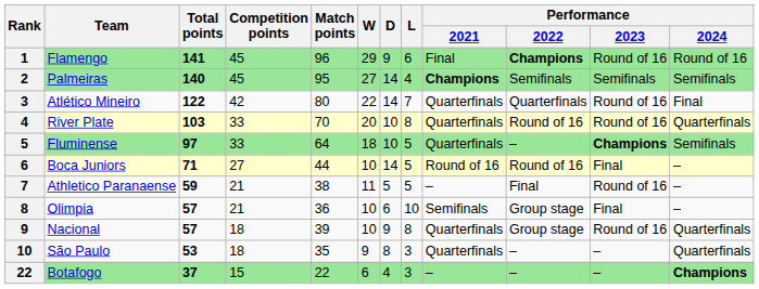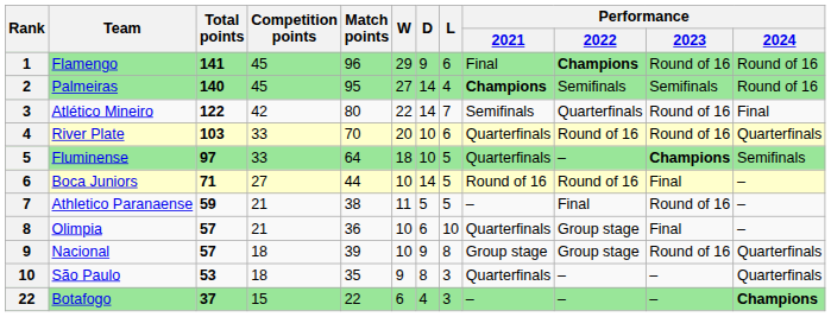 <table class="wikitable style="text-align:center;">
 <tr>
 <th rowspan="2">Rank</th>
 <th rowspan="2">Team</th>
 <th rowspan="2">Total<br>points</th>
 <th rowspan="2">Competition<br>points</th>
 <th rowspan="2">Match<br>points</th>
 <th rowspan="2">W</th>
 <th rowspan="2">D</th>
 <th rowspan="2">L</th>
 <th colspan="4">Performance</th>
 </tr>
 <tr>
 <th><a href='#'>2021</a></th>
 <th><a href='#'>2022</a></th>
 <th><a href='#'>2023</a></th>
 <th><a href='#'>2024</a></th>
 </tr>
 <tr style="background:#99e699;">
 <th>1</th>
 <td style="text-align:left;"> <a href='#'>Flamengo</a></td>
 <td><strong>141</strong></td>
 <td>45</td>
 <td>96</td>
 <td>29</td>
 <td>9</td>
 <td>6</td>
 <td>Final</td>
 <td><strong>Champions</strong></td>
 <td>Round of 16</td>
 <td>Round of 16</td>
 </tr>
 <tr style="background:#99e699;">
 <th>2</th>
 <td style="text-align:left;"> <a href='#'>Palmeiras</a></td>
 <td><strong>140</strong></td>
 <td>45</td>
 <td>95</td>
 <td>27</td>
 <td>14</td>
 <td>4</td>
 <td><strong>Champions</strong></td>
 <td>Semifinals</td>
 <td>Semifinals</td>
-<td>Semifinals</td>
+<td>Round of 16</td>
 </tr>
 <tr>
 <th>3</th>
 <td style="text-align:left;"> <a href='#'>Atlético Mineiro</a></td>
 <td><strong>122</strong></td>
 <td>42</td>
 <td>80</td>
 <td>22</td>
 <td>14</td>
 <td>7</td>
-<td>Quarterfinals</td>
+<td>Semifinals</td>
 <td>Quarterfinals</td>
 <td>Round of 16</td>
 <td>Final</td>
 </tr>
 <tr style="background:#FFFFCC;">
 <th>4</th>
 <td style="text-align:left;"> <a href='#'>River Plate</a></td>
 <td><strong>103</strong></td>
 <td>33</td>
 <td>70</td>
 <td>20</td>
 <td>10</td>
-<td>8</td>
+<td>6</td>
 <td>Quarterfinals</td>
 <td>Round of 16</td>
 <td>Round of 16</td>
 <td>Quarterfinals</td>
 </tr>
 <tr style="background:#99e699;">
 <th>5</th>
 <td style="text-align:left;"> <a href='#'>Fluminense</a></td>
 <td><strong>97</strong></td>
 <td>33</td>
 <td>64</td>
 <td>18</td>
 <td>10</td>
 <td>5</td>
 <td>Quarterfinals</td>
 <td>–</td>
 <td><strong>Champions</strong></td>
 <td>Semifinals</td>
 </tr>
 <tr style="background:#FFFFCC;">
 <th>6</th>
 <td style="text-align:left;"> <a href='#'>Boca Juniors</a></td>
 <td><strong>71</strong></td>
 <td>27</td>
 <td>44</td>
 <td>10</td>
 <td>14</td>
 <td>5</td>
 <td>Round of 16</td>
 <td>Round of 16</td>
 <td>Final</td>
 <td>–</td>
 </tr>
 <tr>
 <th>7</th>
 <td style="text-align:left;"> <a href='#'>Athletico Paranaense</a></td>
 <td><strong>59</strong></td>
 <td>21</td>
 <td>38</td>
 <td>11</td>
 <td>5</td>
 <td>5</td>
 <td>–</td>
 <td>Final</td>
 <td>Round of 16</td>
 <td>–</td>
 </tr>
 <tr>
 <th>8</th>
 <td style="text-align:left;"> <a href='#'>Olimpia</a></td>
 <td><strong>57</strong></td>
 <td>21</td>
 <td>36</td>
 <td>10</td>
 <td>6</td>
 <td>10</td>
-<td>Semifinals</td>
+<td>Quarterfinals</td>
 <td>Group stage</td>
 <td>Final</td>
 <td>–</td>
 </tr>
 <tr>
 <th>9</th>
 <td style="text-align:left;"> <a href='#'>Nacional</a></td>
 <td><strong>57</strong></td>
 <td>18</td>
 <td>39</td>
 <td>10</td>
 <td>9</td>
 <td>8</td>
-<td>Quarterfinals</td>
+<td>Group stage</td>
 <td>Group stage</td>
 <td>Round of 16</td>
 <td>Quarterfinals</td>
 </tr>
 <tr>
 <th>10</th>
 <td style="text-align:left;"> <a href='#'>São Paulo</a></td>
 <td><strong>53</strong></td>
 <td>18</td>
 <td>35</td>
 <td>9</td>
 <td>8</td>
 <td>3</td>
 <td>Quarterfinals</td>
 <td>–</td>
 <td>–</td>
 <td>Quarterfinals</td>
 </tr>
 <tr style="background:#99e699;">
 <th>22</th>
 <td style="text-align:left;"> <a href='#'>Botafogo</a></td>
 <td><strong>37</strong></td>
 <td>15</td>
 <td>22</td>
 <td>6</td>
 <td>4</td>
 <td>3</td>
 <td>–</td>
 <td>–</td>
 <td>–</td>
 <td><strong>Champions</strong></td>
 </tr>
 </table>
